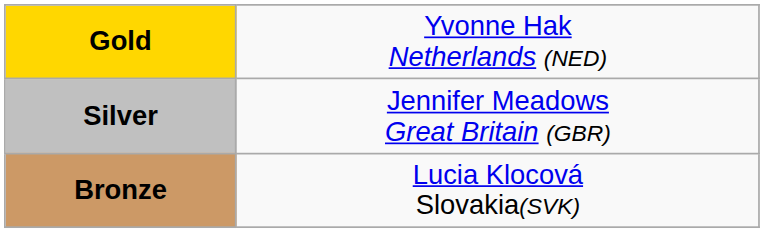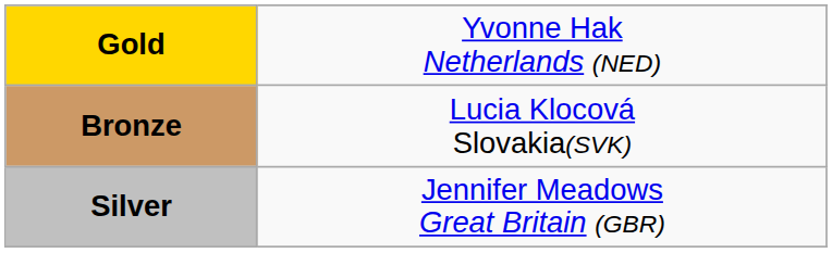 <table class="wikitable" style=" text-align:center; " width="35%">
 <tr>
 <td bgcolor="gold"><strong>Gold</strong></td>
 <td> <a href='#'>Yvonne Hak</a><br><em><a href='#'>Netherlands</a> <small>(NED)</small></em></td>
 </tr>
 <tr>
+<td bgcolor="CC9966"><strong>Bronze</strong></td>
+<td> <a href='#'>Lucia Klocová</a><em><br></em>Slovakia<em><small>(SVK)</small></em></td>
+</tr>
+<tr>
 <td bgcolor="silver"><strong>Silver</strong></td>
 <td> <a href='#'>Jennifer Meadows</a><br><em><a href='#'>Great Britain</a> <small>(GBR)</small></em></td>
 </tr>
-<tr>
-<td bgcolor="CC9966"><strong>Bronze</strong></td>
-<td> <a href='#'>Lucia Klocová</a><em><br></em>Slovakia<em><small>(SVK)</small></em></td>
-</tr>
 </table>
